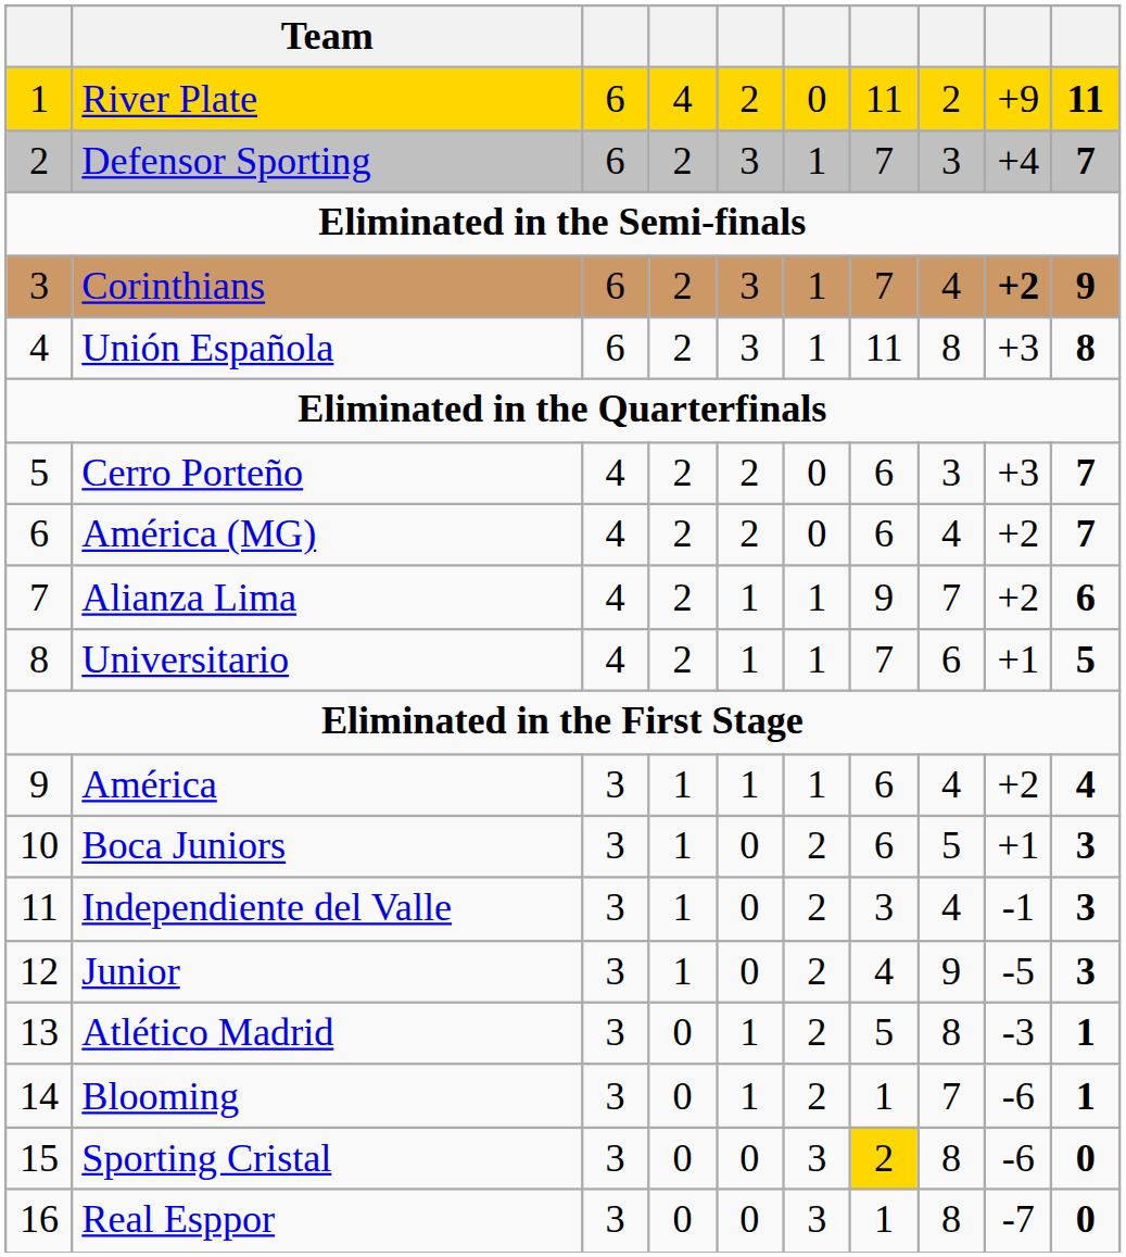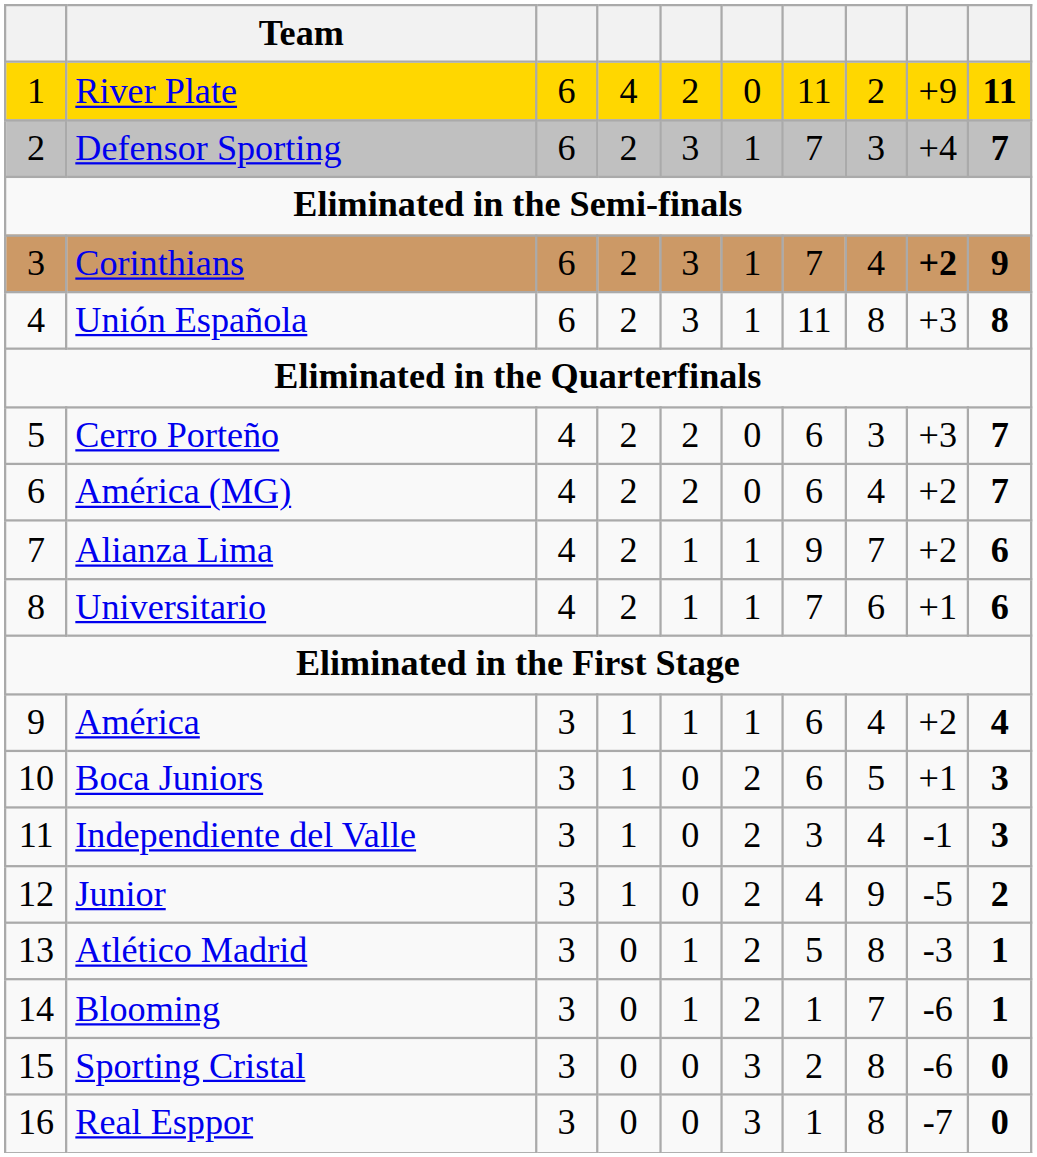 <table class="wikitable" style="text-align: center;">
 <tr>
 <th width="20"></th>
 <th style="width:200px;">Team</th>
 <th width="20"></th>
 <th width="20"></th>
 <th width="20"></th>
 <th width="20"></th>
 <th width="20"></th>
 <th width="20"></th>
 <th width="20"></th>
 <th width="20"></th>
 </tr>
 <tr style="background:gold;">
 <td>1</td>
 <td align=left> <a href='#'>River Plate</a></td>
 <td>6</td>
 <td>4</td>
 <td>2</td>
 <td>0</td>
 <td>11</td>
 <td>2</td>
 <td>+9</td>
 <td><strong>11</strong></td>
 </tr>
 <tr style="background:silver;">
 <td>2</td>
 <td align=left> <a href='#'>Defensor Sporting</a></td>
 <td>6</td>
 <td>2</td>
 <td>3</td>
 <td>1</td>
 <td>7</td>
 <td>3</td>
 <td>+4</td>
 <td><strong>7</strong></td>
 </tr>
 <tr>
 <td colspan=11><strong>Eliminated in the Semi-finals</strong></td>
 </tr>
 <tr style="background:#c96;">
 <td>3</td>
 <td align=left> <a href='#'>Corinthians</a></td>
 <td>6</td>
 <td>2</td>
 <td>3</td>
 <td>1</td>
 <td>7</td>
 <td>4</td>
 <td><strong>+2</strong></td>
 <td><strong>9</strong></td>
 </tr>
 <tr>
 <td>4</td>
 <td align=left> <a href='#'>Unión Española</a></td>
 <td>6</td>
 <td>2</td>
 <td>3</td>
 <td>1</td>
 <td>11</td>
 <td>8</td>
 <td>+3</td>
 <td><strong>8</strong></td>
 </tr>
 <tr>
 <td colspan=11><strong>Eliminated in the Quarterfinals</strong></td>
 </tr>
 <tr>
 <td>5</td>
 <td align=left> <a href='#'>Cerro Porteño</a></td>
 <td>4</td>
 <td>2</td>
 <td>2</td>
 <td>0</td>
 <td>6</td>
 <td>3</td>
 <td>+3</td>
 <td><strong>7</strong></td>
 </tr>
 <tr>
 <td>6</td>
 <td align=left> <a href='#'>América (MG)</a></td>
 <td>4</td>
 <td>2</td>
 <td>2</td>
 <td>0</td>
 <td>6</td>
 <td>4</td>
 <td>+2</td>
 <td><strong>7</strong></td>
 </tr>
 <tr>
 <td>7</td>
 <td align=left> <a href='#'>Alianza Lima</a></td>
 <td>4</td>
 <td>2</td>
 <td>1</td>
 <td>1</td>
 <td>9</td>
 <td>7</td>
 <td>+2</td>
 <td><strong>6</strong></td>
 </tr>
 <tr>
 <td>8</td>
 <td align=left> <a href='#'>Universitario</a></td>
 <td>4</td>
 <td>2</td>
 <td>1</td>
 <td>1</td>
 <td>7</td>
 <td>6</td>
 <td>+1</td>
-<td><strong>5</strong></td>
+<td><strong>6</strong></td>
 </tr>
 <tr>
 <td colspan=11><strong>Eliminated in the First Stage</strong></td>
 </tr>
 <tr>
 <td>9</td>
 <td align=left> <a href='#'>América</a></td>
 <td>3</td>
 <td>1</td>
 <td>1</td>
 <td>1</td>
 <td>6</td>
 <td>4</td>
 <td>+2</td>
 <td><strong>4</strong></td>
 </tr>
 <tr>
 <td>10</td>
 <td align=left> <a href='#'>Boca Juniors</a></td>
 <td>3</td>
 <td>1</td>
 <td>0</td>
 <td>2</td>
 <td>6</td>
 <td>5</td>
 <td>+1</td>
 <td><strong>3</strong></td>
 </tr>
 <tr>
 <td>11</td>
 <td align=left> <a href='#'>Independiente del Valle</a></td>
 <td>3</td>
 <td>1</td>
 <td>0</td>
 <td>2</td>
 <td>3</td>
 <td>4</td>
 <td>-1</td>
 <td><strong>3</strong></td>
 </tr>
 <tr>
 <td>12</td>
 <td align=left> <a href='#'>Junior</a></td>
 <td>3</td>
 <td>1</td>
 <td>0</td>
 <td>2</td>
 <td>4</td>
 <td>9</td>
 <td>-5</td>
-<td><strong>3</strong></td>
+<td><strong>2</strong></td>
 </tr>
 <tr>
 <td>13</td>
 <td align=left> <a href='#'>Atlético Madrid</a></td>
 <td>3</td>
 <td>0</td>
 <td>1</td>
 <td>2</td>
 <td>5</td>
 <td>8</td>
 <td>-3</td>
 <td><strong>1</strong></td>
 </tr>
 <tr>
 <td>14</td>
 <td align=left> <a href='#'>Blooming</a></td>
 <td>3</td>
 <td>0</td>
 <td>1</td>
 <td>2</td>
 <td>1</td>
 <td>7</td>
 <td>-6</td>
 <td><strong>1</strong></td>
 </tr>
 <tr>
 <td>15</td>
 <td align=left> <a href='#'>Sporting Cristal</a></td>
 <td>3</td>
 <td>0</td>
 <td>0</td>
 <td>3</td>
-<td style="background: gold;">2</td>
+<td>2</td>
 <td>8</td>
 <td>-6</td>
 <td><strong>0</strong></td>
 </tr>
 <tr>
 <td>16</td>
 <td align=left> <a href='#'>Real Esppor</a></td>
 <td>3</td>
 <td>0</td>
 <td>0</td>
 <td>3</td>
 <td>1</td>
 <td>8</td>
 <td>-7</td>
 <td><strong>0</strong></td>
 </tr>
 </table>
